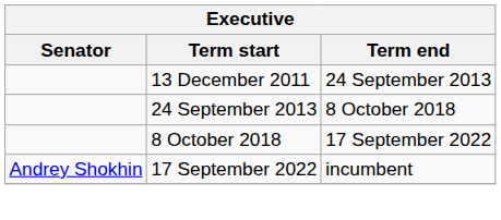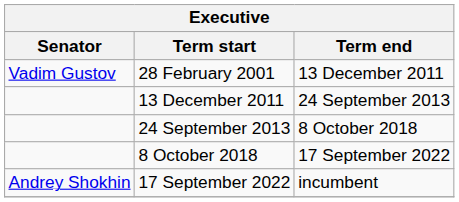 <table class="wikitable sortable">
 <tr>
 <th colspan=3>Executive</th>
 </tr>
 <tr>
 <th>Senator</th>
 <th>Term start</th>
 <th>Term end</th>
+</tr>
+<tr>
+<td><a href='#'>Vadim Gustov</a></td>
+<td>28 February 2001</td>
+<td>13 December 2011</td>
 </tr>
 <tr>
 <td></td>
 <td>13 December 2011</td>
 <td>24 September 2013</td>
 </tr>
 <tr>
 <td></td>
 <td>24 September 2013</td>
 <td>8 October 2018</td>
 </tr>
 <tr>
 <td></td>
 <td>8 October 2018</td>
 <td>17 September 2022</td>
 </tr>
 <tr>
 <td><a href='#'>Andrey Shokhin</a></td>
 <td>17 September 2022</td>
 <td>incumbent</td>
 </tr>
 <tr>
 </tr>
 </table>
